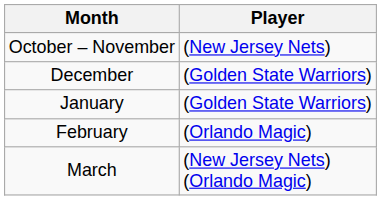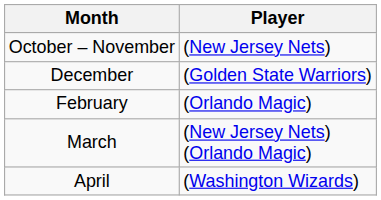 <table class="wikitable sortable">
 <tr>
 <th>Month</th>
 <th>Player</th>
 </tr>
 <tr>
 <td align=center>October – November</td>
 <td> (<a href='#'>New Jersey Nets</a>)</td>
 </tr>
 <tr>
 <td align=center>December</td>
 <td> (<a href='#'>Golden State Warriors</a>)</td>
 </tr>
 <tr>
-<td align=center>January</td>
-<td> (<a href='#'>Golden State Warriors</a>)</td>
-</tr>
-<tr>
 <td align=center>February</td>
 <td> (<a href='#'>Orlando Magic</a>)</td>
 </tr>
 <tr>
 <td align=center>March</td>
 <td> (<a href='#'>New Jersey Nets</a>)<br> (<a href='#'>Orlando Magic</a>)</td>
 </tr>
+<tr>
+<td align=center>April</td>
+<td> (<a href='#'>Washington Wizards</a>)</td>
+</tr>
 </table>
